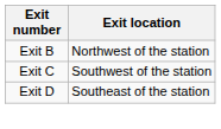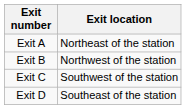 <table class="wikitable">
 <tr>
 <th style="width:70px">Exit number</th>
 <th>Exit location</th>
+</tr>
+<tr>
+<td align="center">Exit A</td>
+<td>Northeast of the station</td>
 </tr>
 <tr>
 <td align="center">Exit B</td>
 <td>Northwest of the station</td>
 </tr>
 <tr>
 <td align="center">Exit C</td>
 <td>Southwest of the station</td>
 </tr>
 <tr>
 <td align="center">Exit D</td>
 <td>Southeast of the station</td>
 </tr>
 </table>
